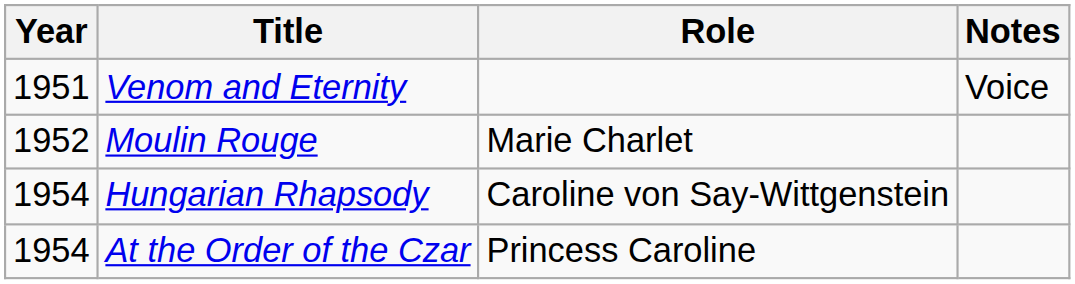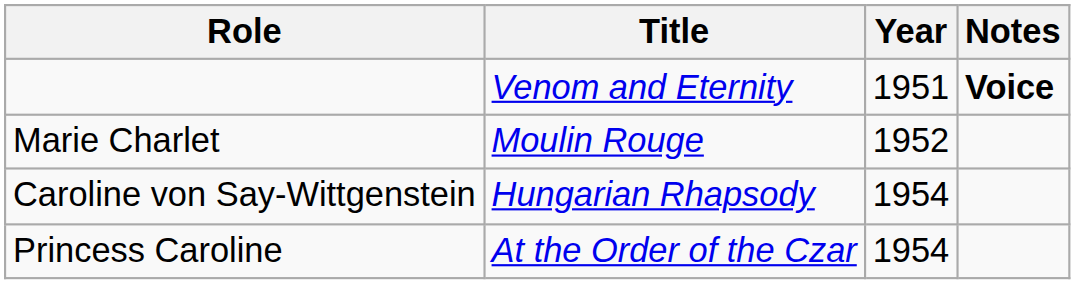 <table class="wikitable">
 <tr>
+<th>Role</th>
+<th>Title</th>
 <th>Year</th>
-<th>Title</th>
-<th>Role</th>
 <th>Notes</th>
 </tr>
 <tr>
+<td></td>
+<td><em><a href='#'>Venom and Eternity</a></em></td>
 <td>1951</td>
-<td><em><a href='#'>Venom and Eternity</a></em></td>
-<td></td>
-<td>Voice</td>
+<td><strong>Voice</strong></td>
 </tr>
 <tr>
+<td>Marie Charlet</td>
+<td><em><a href='#'>Moulin Rouge</a></em></td>
 <td>1952</td>
-<td><em><a href='#'>Moulin Rouge</a></em></td>
-<td>Marie Charlet</td>
 <td></td>
 </tr>
 <tr>
+<td>Caroline von Say-Wittgenstein</td>
+<td><em><a href='#'>Hungarian Rhapsody</a></em></td>
 <td>1954</td>
-<td><em><a href='#'>Hungarian Rhapsody</a></em></td>
-<td>Caroline von Say-Wittgenstein</td>
 <td></td>
 </tr>
 <tr>
+<td>Princess Caroline</td>
+<td><em><a href='#'>At the Order of the Czar</a></em></td>
 <td>1954</td>
-<td><em><a href='#'>At the Order of the Czar</a></em></td>
-<td>Princess Caroline</td>
 <td></td>
 </tr>
 </table>
